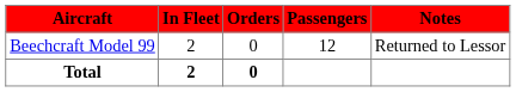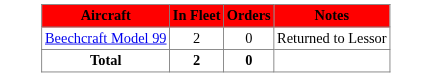 <table class="toccolours" border="1" cellpadding="3" style="margin:1em auto; border-collapse:collapse">
 <tr bgcolor=red>
 <th>Aircraft</th>
 <th>In Fleet</th>
 <th>Orders</th>
-<th>Passengers</th>
 <th>Notes</th>
 </tr>
 <tr>
 <td><a href='#'>Beechcraft Model 99</a></td>
 <td align=center>2</td>
 <td align=center>0</td>
-<td align=center>12</td>
 <td>Returned to Lessor</td>
 </tr>
 <tr>
 <th>Total</th>
 <th>2</th>
 <th>0</th>
 <th></th>
-<th></th>
 </tr>
 </table>
